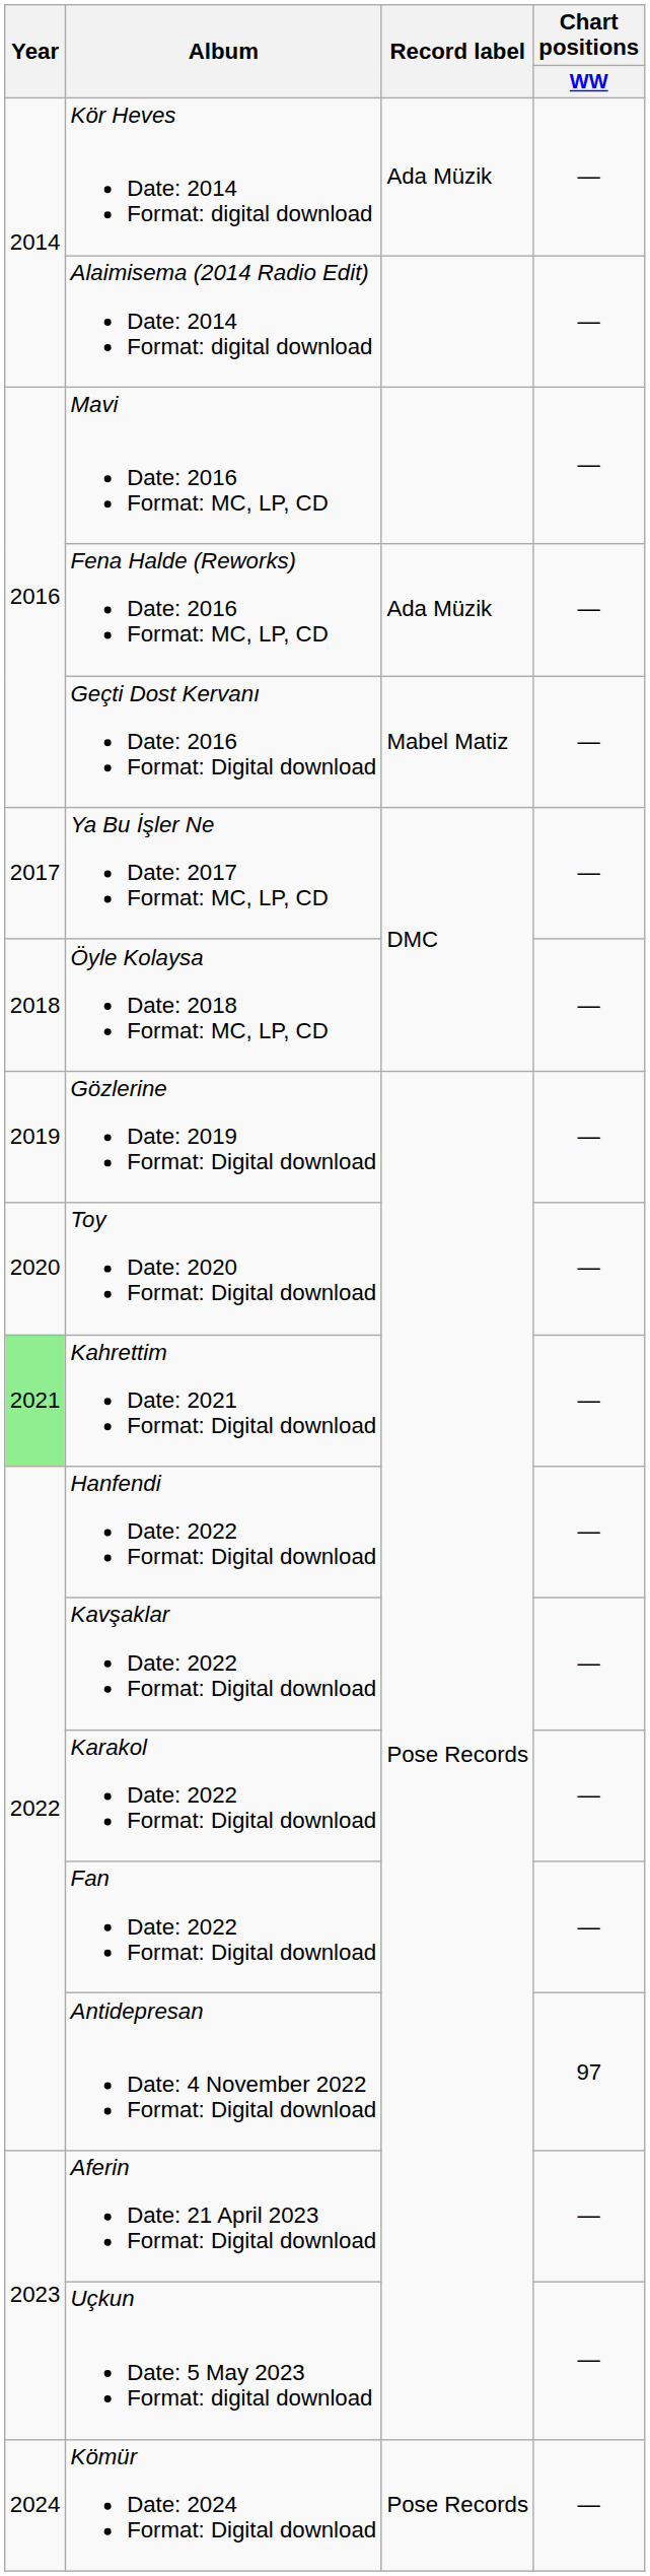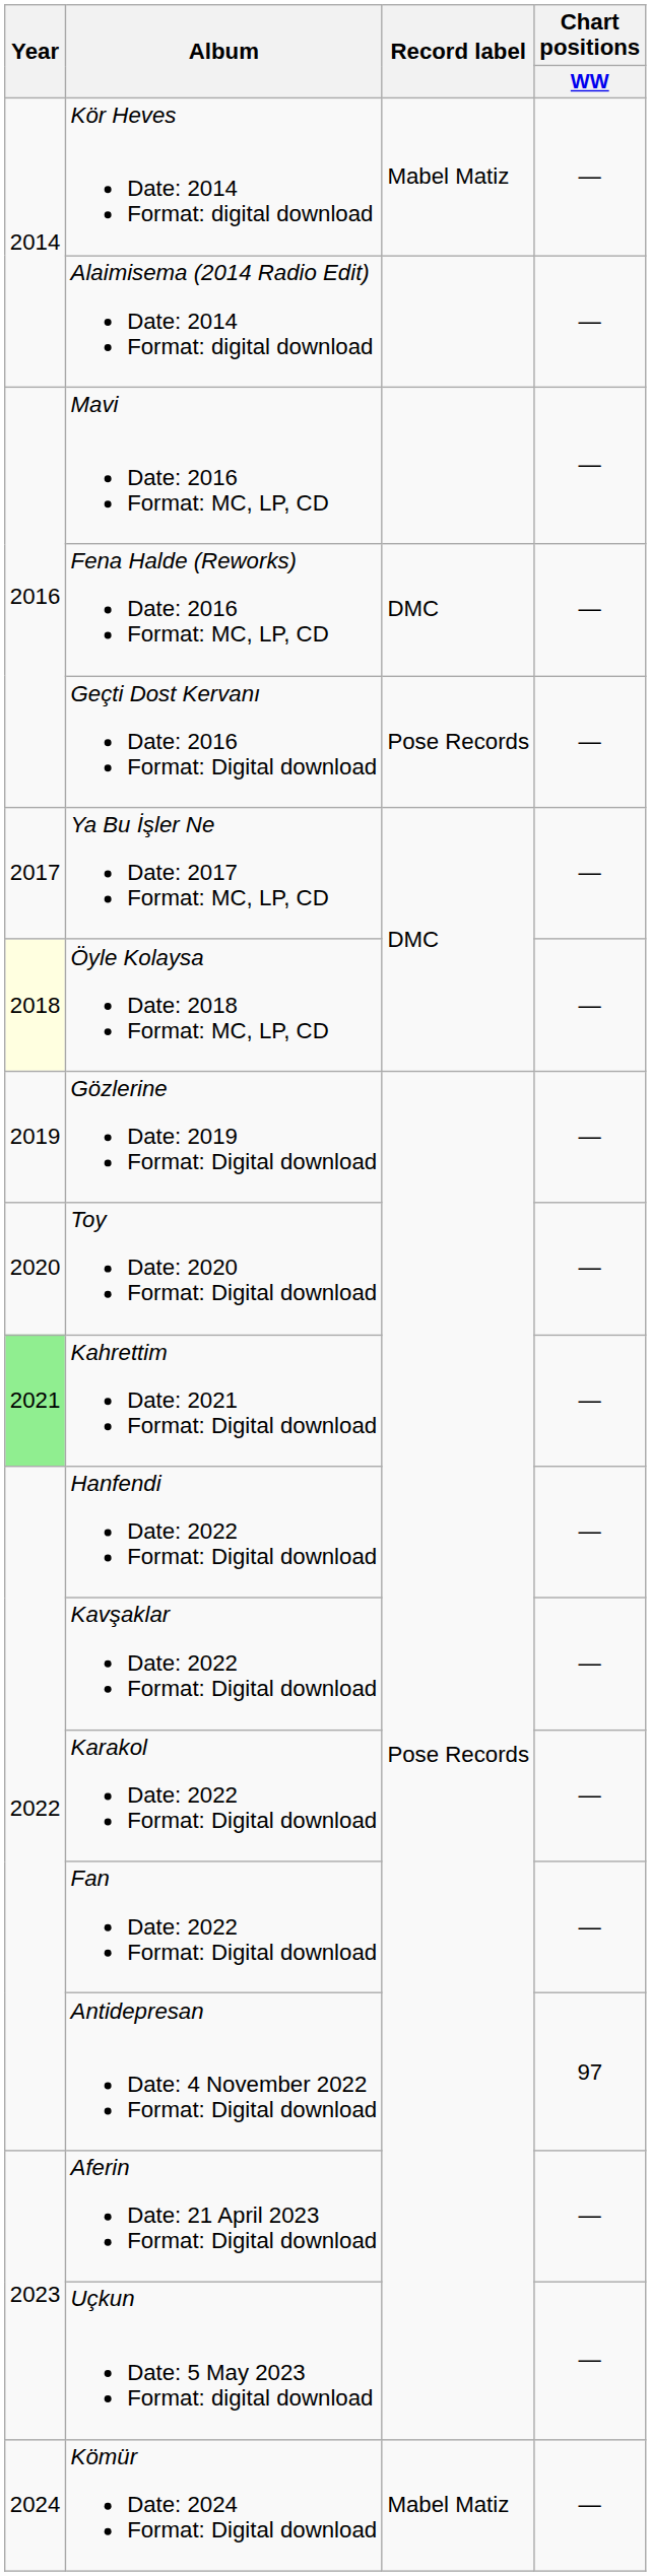 <table class="wikitable">
 <tr>
 <th rowspan="2">Year</th>
 <th rowspan="2">Album</th>
 <th rowspan="2">Record label</th>
 <th colspan="1">Chart positions</th>
 </tr>
 <tr>
 <th scope="col" style="width:3em;font-size:90%"><a href='#'>WW</a><br></th>
 </tr>
 <tr>
 <td rowspan="2">2014</td>
 <td><em>Kör Heves</em><br><br><ul><li>Date: 2014</li><li>Format: digital download</li></ul></td>
-<td>Ada Müzik</td>
+<td>Mabel Matiz</td>
 <td align="center">—</td>
 </tr>
 <tr>
 <td><em>Alaimisema (2014 Radio Edit)</em><br><ul><li>Date: 2014</li><li>Format: digital download</li></ul></td>
 <td></td>
 <td align="center">—</td>
 </tr>
 <tr>
 <td rowspan="3">2016</td>
 <td><em>Mavi</em><br><br><ul><li>Date: 2016</li><li>Format: MC, LP, CD</li></ul></td>
 <td></td>
 <td align="center">—</td>
 </tr>
 <tr>
 <td><em>Fena Halde (Reworks)</em><br><ul><li>Date: 2016</li><li>Format: MC, LP, CD</li></ul></td>
-<td>Ada Müzik</td>
+<td>DMC</td>
 <td align="center">—</td>
 </tr>
 <tr>
 <td><em>Geçti Dost Kervanı</em><br><ul><li>Date: 2016</li><li>Format: Digital download</li></ul></td>
-<td>Mabel Matiz</td>
+<td>Pose Records</td>
 <td align="center">—</td>
 </tr>
 <tr>
 <td>2017</td>
 <td><em>Ya Bu İşler Ne</em><br><ul><li>Date: 2017</li><li>Format: MC, LP, CD</li></ul></td>
 <td rowspan="2">DMC</td>
 <td align="center">—</td>
 </tr>
 <tr>
-<td>2018</td>
+<td style="background: lightyellow;">2018</td>
 <td><em>Öyle Kolaysa</em><br><ul><li>Date: 2018</li><li>Format: MC, LP, CD</li></ul></td>
 <td align="center">—</td>
 </tr>
 <tr>
 <td>2019</td>
 <td><em>Gözlerine</em><br><ul><li>Date: 2019</li><li>Format: Digital download</li></ul></td>
 <td rowspan="10">Pose Records</td>
 <td align="center">—</td>
 </tr>
 <tr>
 <td>2020</td>
 <td><em>Toy</em><br><ul><li>Date: 2020</li><li>Format: Digital download</li></ul></td>
 <td align="center">—</td>
 </tr>
 <tr>
 <td style="background: lightgreen;">2021</td>
 <td><em>Kahrettim</em><br><ul><li>Date: 2021</li><li>Format: Digital download</li></ul></td>
 <td align="center">—</td>
 </tr>
 <tr>
 <td rowspan="5">2022</td>
 <td><em>Hanfendi</em><br><ul><li>Date: 2022</li><li>Format: Digital download</li></ul></td>
 <td align="center">—</td>
 </tr>
 <tr>
 <td><em>Kavşaklar</em><br><ul><li>Date: 2022</li><li>Format: Digital download</li></ul></td>
 <td align="center">—</td>
 </tr>
 <tr>
 <td><em>Karakol</em><br><ul><li>Date: 2022</li><li>Format: Digital download</li></ul></td>
 <td align="center">—</td>
 </tr>
 <tr>
 <td><em>Fan</em><br><ul><li>Date: 2022</li><li>Format: Digital download</li></ul></td>
 <td align="center">—</td>
 </tr>
 <tr>
 <td><em>Antidepresan</em><br><br><ul><li>Date: 4 November 2022</li><li>Format: Digital download</li></ul></td>
 <td align="center">97</td>
 </tr>
 <tr>
 <td rowspan="2">2023</td>
 <td><em>Aferin</em><br><ul><li>Date: 21 April 2023</li><li>Format: Digital download</li></ul></td>
 <td align="center">—</td>
 </tr>
 <tr>
 <td><em>Uçkun</em><br><br><ul><li>Date: 5 May 2023</li><li>Format: digital download</li></ul></td>
 <td align="center">—</td>
 </tr>
 <tr>
 <td>2024</td>
 <td><em>Kömür</em><br><ul><li>Date: 2024</li><li>Format: Digital download</li></ul></td>
-<td>Pose Records</td>
+<td>Mabel Matiz</td>
 <td align="center">—</td>
 </tr>
 </table>
